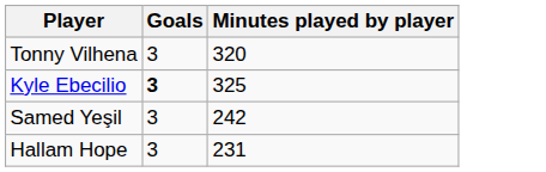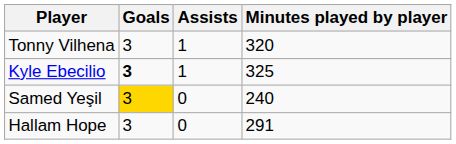 <table class="wikitable sortable">
 <tr>
 <th>Player</th>
 <th>Goals</th>
+<th>Assists</th>
 <th>Minutes played by player</th>
 </tr>
 <tr>
 <td> Tonny Vilhena</td>
 <td>3</td>
+<td>1</td>
 <td>320</td>
 </tr>
 <tr>
 <td> <a href='#'>Kyle Ebecilio</a></td>
 <td><strong>3</strong></td>
+<td>1</td>
 <td>325</td>
 </tr>
 <tr>
 <td> Samed Yeşil</td>
-<td>3</td>
-<td>242</td>
+<td style="background: gold;">3</td>
+<td>0</td>
+<td>240</td>
 </tr>
 <tr>
 <td> Hallam Hope</td>
 <td>3</td>
-<td>231</td>
+<td>0</td>
+<td>291</td>
 </tr>
 </table>
